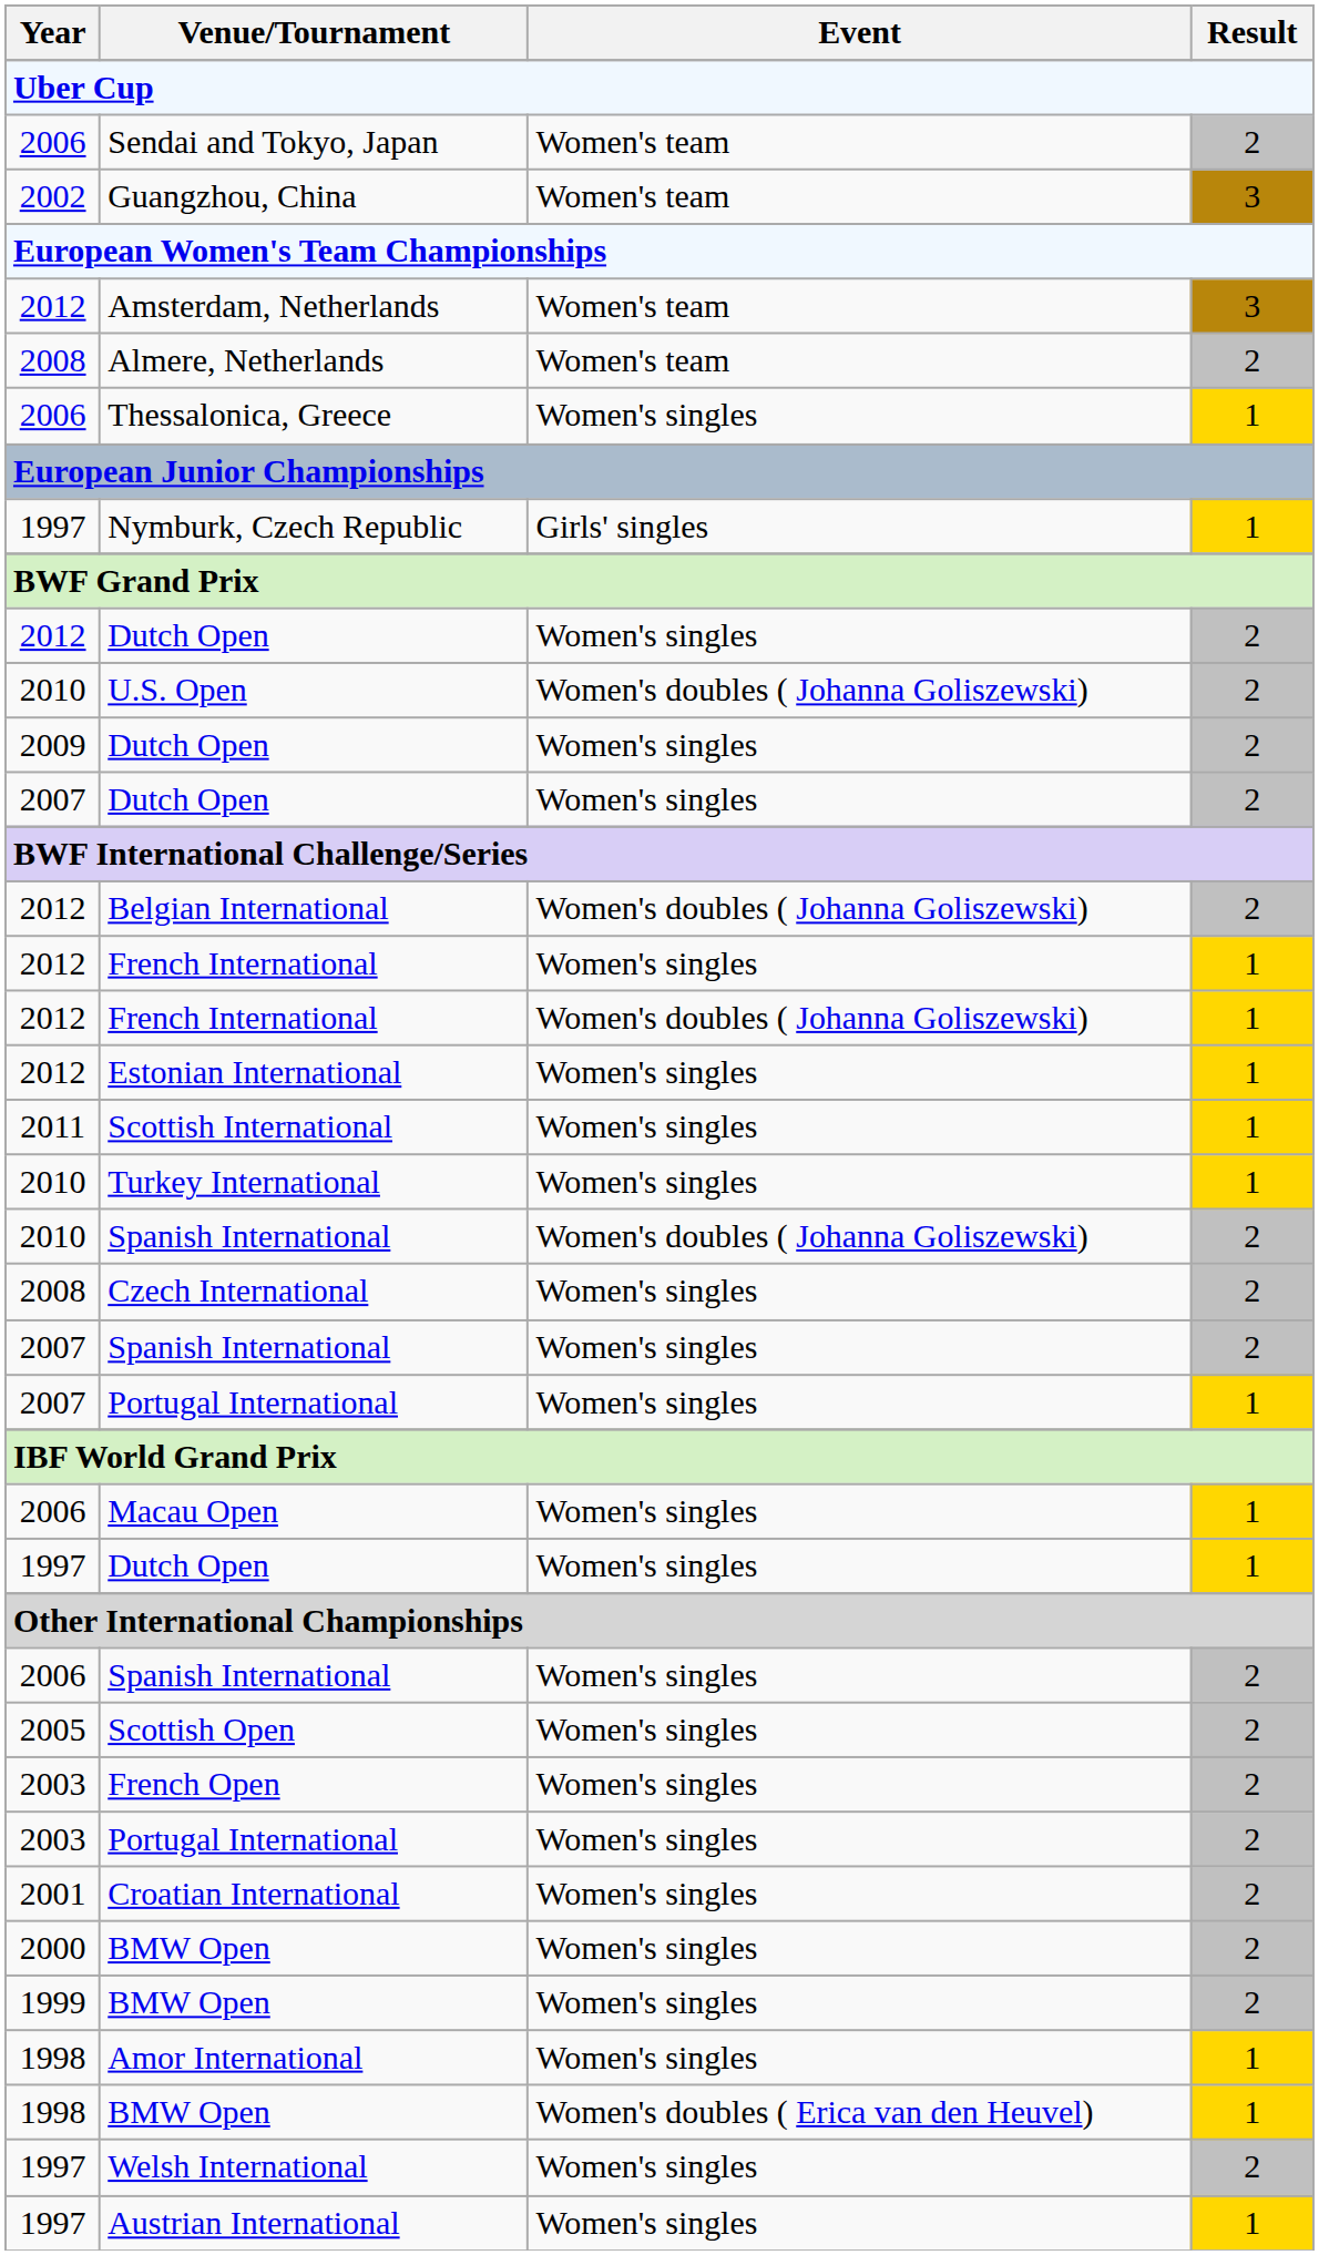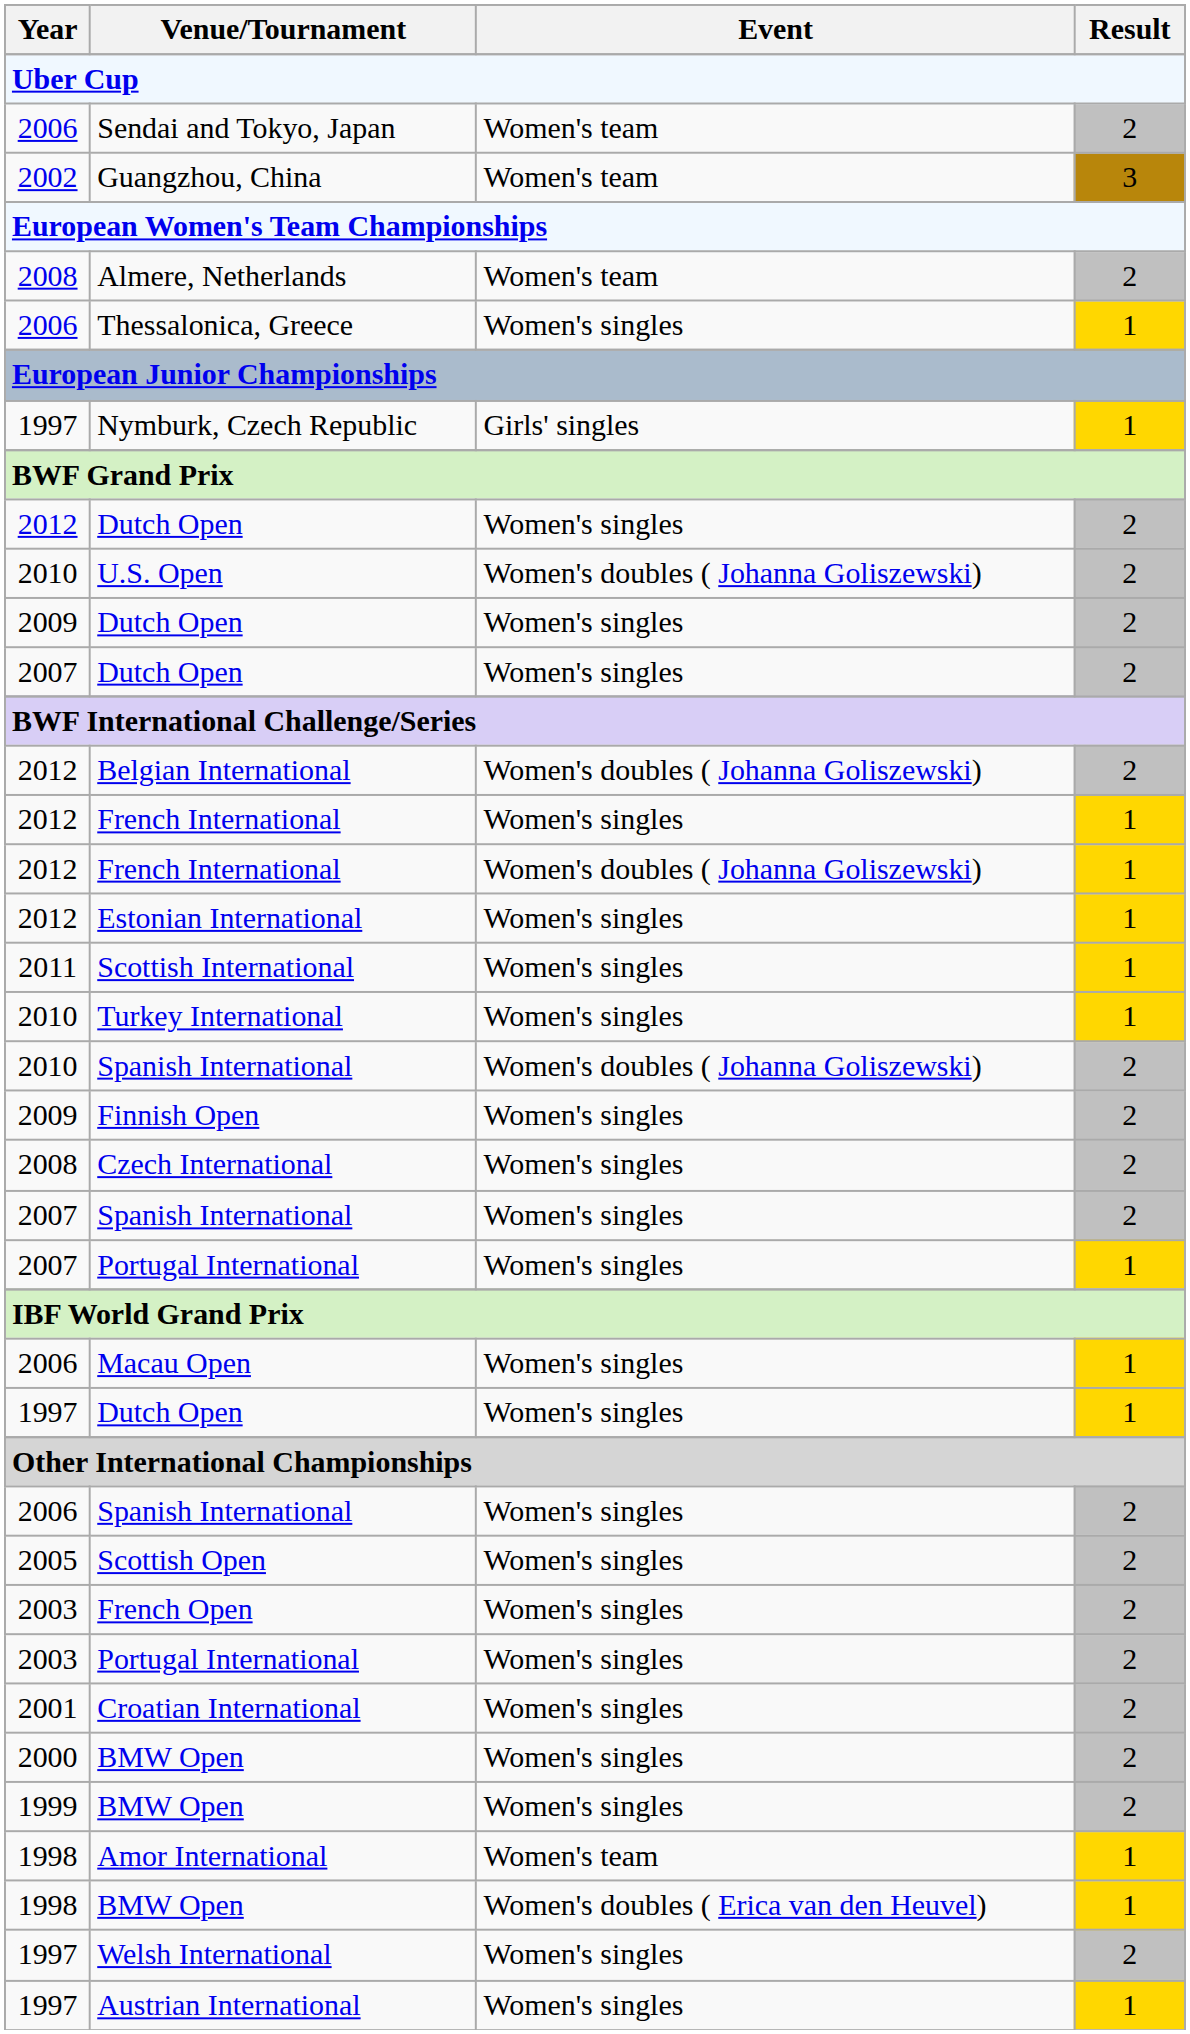 <table class="wikitable" width="600px" style="font-size: 95%;">
 <tr>
 <th align="left">Year</th>
 <th align="left">Venue/Tournament</th>
 <th align="left">Event</th>
 <th align="left">Result</th>
 </tr>
 <tr>
 </tr>
 <tr style="background: #F0F8FF">
 <td align="left" colspan="4"><strong><a href='#'>Uber Cup</a></strong></td>
 </tr>
 <tr>
 <td align="center"><a href='#'>2006</a></td>
 <td align="left">Sendai and Tokyo, Japan</td>
 <td align="left">Women's team</td>
 <td style="text-align: center; background: #c0c0c0">2</td>
 </tr>
 <tr>
 <td align="center"><a href='#'>2002</a></td>
 <td align="left">Guangzhou, China</td>
 <td align="left">Women's team</td>
 <td style="text-align: center; background: #b8860b">3</td>
 </tr>
 <tr>
 </tr>
 <tr style="background: #F0F8FF">
 <td align="left" colspan="4"><strong><a href='#'>European Women's Team Championships</a></strong></td>
-</tr>
-<tr>
-<td align="center"><a href='#'>2012</a></td>
-<td align="left">Amsterdam, Netherlands</td>
-<td align="left">Women's team</td>
-<td style="text-align: center; background: #b8860b">3</td>
 </tr>
 <tr>
 <td align="center"><a href='#'>2008</a></td>
 <td align="left">Almere, Netherlands</td>
 <td align="left">Women's team</td>
 <td style="text-align: center; background: #c0c0c0">2</td>
 </tr>
 <tr>
 <td align="center"><a href='#'>2006</a></td>
 <td align="left">Thessalonica, Greece</td>
 <td align="left">Women's singles</td>
 <td style="text-align: center; background: #ffd700">1</td>
 </tr>
 <tr>
 </tr>
 <tr style="background: #AABBCC">
 <td align="left" colspan="4"><strong><a href='#'>European Junior Championships</a></strong></td>
 </tr>
 <tr>
 <td align="center">1997</td>
 <td align="left">Nymburk, Czech Republic</td>
 <td align="left">Girls' singles</td>
 <td style="text-align: center; background: #ffd700">1</td>
 </tr>
 <tr>
 </tr>
 <tr style="background: #D4F1C5">
 <td align="left" colspan="4"><strong>BWF Grand Prix</strong></td>
 </tr>
 <tr>
 <td align="center"><a href='#'>2012</a></td>
 <td align="left"><a href='#'>Dutch Open</a></td>
 <td align="left">Women's singles</td>
 <td style="text-align: center; background: #c0c0c0">2</td>
 </tr>
 <tr>
 <td align="center">2010</td>
 <td align="left"><a href='#'>U.S. Open</a></td>
 <td align="left">Women's doubles ( <a href='#'>Johanna Goliszewski</a>)</td>
 <td style="text-align: center; background: #c0c0c0">2</td>
 </tr>
 <tr>
 <td align="center">2009</td>
 <td align="left"><a href='#'>Dutch Open</a></td>
 <td align="left">Women's singles</td>
 <td style="text-align: center; background: #c0c0c0">2</td>
 </tr>
 <tr>
 <td align="center">2007</td>
 <td align="left"><a href='#'>Dutch Open</a></td>
 <td align="left">Women's singles</td>
 <td style="text-align: center; background: #c0c0c0">2</td>
 </tr>
 <tr>
 </tr>
 <tr style="background: #D8CEF6">
 <td align="left" colspan="4"><strong>BWF International Challenge/Series</strong></td>
 </tr>
 <tr>
 <td align="center">2012</td>
 <td align="left"><a href='#'>Belgian International</a></td>
 <td align="left">Women's doubles ( <a href='#'>Johanna Goliszewski</a>)</td>
 <td style="text-align: center; background: #c0c0c0">2</td>
 </tr>
 <tr>
 <td align="center">2012</td>
 <td align="left"><a href='#'>French International</a></td>
 <td align="left">Women's singles</td>
 <td style="text-align: center; background: #ffd700">1</td>
 </tr>
 <tr>
 <td align="center">2012</td>
 <td align="left"><a href='#'>French International</a></td>
 <td align="left">Women's doubles ( <a href='#'>Johanna Goliszewski</a>)</td>
 <td style="text-align: center; background: #ffd700">1</td>
 </tr>
 <tr>
 <td align="center">2012</td>
 <td align="left"><a href='#'>Estonian International</a></td>
 <td align="left">Women's singles</td>
 <td style="text-align: center; background: #ffd700">1</td>
 </tr>
 <tr>
 <td align="center">2011</td>
 <td align="left"><a href='#'>Scottish International</a></td>
 <td align="left">Women's singles</td>
 <td style="text-align: center; background: #ffd700">1</td>
 </tr>
 <tr>
 <td align="center">2010</td>
 <td align="left"><a href='#'>Turkey International</a></td>
 <td align="left">Women's singles</td>
 <td style="text-align: center; background: #ffd700">1</td>
 </tr>
 <tr>
 <td align="center">2010</td>
 <td align="left"><a href='#'>Spanish International</a></td>
 <td align="left">Women's doubles ( <a href='#'>Johanna Goliszewski</a>)</td>
 <td style="text-align: center; background: #c0c0c0">2</td>
 </tr>
 <tr>
+<td align="center">2009</td>
+<td align="left"><a href='#'>Finnish Open</a></td>
+<td align="left">Women's singles</td>
+<td style="text-align: center; background: #c0c0c0">2</td>
+</tr>
+<tr>
 <td align="center">2008</td>
 <td align="left"><a href='#'>Czech International</a></td>
 <td align="left">Women's singles</td>
 <td style="text-align: center; background: #c0c0c0">2</td>
 </tr>
 <tr>
 <td align="center">2007</td>
 <td align="left"><a href='#'>Spanish International</a></td>
 <td align="left">Women's singles</td>
 <td style="text-align: center; background: #c0c0c0">2</td>
 </tr>
 <tr>
 <td align="center">2007</td>
 <td align="left"><a href='#'>Portugal International</a></td>
 <td align="left">Women's singles</td>
 <td style="text-align: center; background: #ffd700">1</td>
 </tr>
 <tr>
 </tr>
 <tr style="background: #D4F1C5">
 <td align="left" colspan="4"><strong>IBF World Grand Prix</strong></td>
 </tr>
 <tr>
 <td align="center">2006</td>
 <td align="left"><a href='#'>Macau Open</a></td>
 <td align="left">Women's singles</td>
 <td style="text-align: center; background: #ffd700">1</td>
 </tr>
 <tr>
 <td align="center">1997</td>
 <td align="left"><a href='#'>Dutch Open</a></td>
 <td align="left">Women's singles</td>
 <td style="text-align: center; background: #ffd700">1</td>
 </tr>
 <tr>
 </tr>
 <tr style="background: #D5D5D5">
 <td align="left" colspan="4"><strong>Other International Championships</strong></td>
 </tr>
 <tr>
 <td align="center">2006</td>
 <td align="left"><a href='#'>Spanish International</a></td>
 <td align="left">Women's singles</td>
 <td style="text-align: center; background: #c0c0c0">2</td>
 </tr>
 <tr>
 <td align="center">2005</td>
 <td align="left"><a href='#'>Scottish Open</a></td>
 <td align="left">Women's singles</td>
 <td style="text-align: center; background: #c0c0c0">2</td>
 </tr>
 <tr>
 <td align="center">2003</td>
 <td align="left"><a href='#'>French Open</a></td>
 <td align="left">Women's singles</td>
 <td style="text-align: center; background: #c0c0c0">2</td>
 </tr>
 <tr>
 <td align="center">2003</td>
 <td align="left"><a href='#'>Portugal International</a></td>
 <td align="left">Women's singles</td>
 <td style="text-align: center; background: #c0c0c0">2</td>
 </tr>
 <tr>
 <td align="center">2001</td>
 <td align="left"><a href='#'>Croatian International</a></td>
 <td align="left">Women's singles</td>
 <td style="text-align: center; background: #c0c0c0">2</td>
 </tr>
 <tr>
 <td align="center">2000</td>
 <td align="left"><a href='#'>BMW Open</a></td>
 <td align="left">Women's singles</td>
 <td style="text-align: center; background: #c0c0c0">2</td>
 </tr>
 <tr>
 <td align="center">1999</td>
 <td align="left"><a href='#'>BMW Open</a></td>
 <td align="left">Women's singles</td>
 <td style="text-align: center; background: #c0c0c0">2</td>
 </tr>
 <tr>
 <td align="center">1998</td>
 <td align="left"><a href='#'>Amor International</a></td>
-<td align="left">Women's singles</td>
+<td align="left">Women's team</td>
 <td style="text-align: center; background: #ffd700">1</td>
 </tr>
 <tr>
 <td align="center">1998</td>
 <td align="left"><a href='#'>BMW Open</a></td>
 <td align="left">Women's doubles ( <a href='#'>Erica van den Heuvel</a>)</td>
 <td style="text-align: center; background: #ffd700">1</td>
 </tr>
 <tr>
 <td align="center">1997</td>
 <td align="left"><a href='#'>Welsh International</a></td>
 <td align="left">Women's singles</td>
 <td style="text-align: center; background: #c0c0c0">2</td>
 </tr>
 <tr>
 <td align="center">1997</td>
 <td align="left"><a href='#'>Austrian International</a></td>
 <td align="left">Women's singles</td>
 <td style="text-align: center; background: #ffd700">1</td>
 </tr>
 </table>
